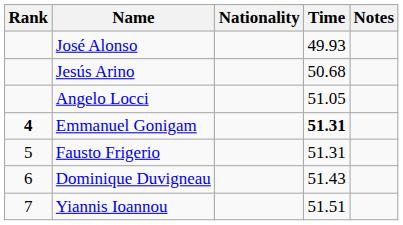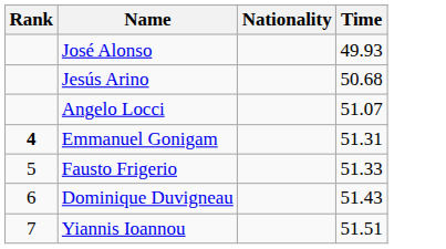 <table class="wikitable sortable" style="text-align:center">
 <tr>
 <th>Rank</th>
 <th>Name</th>
 <th>Nationality</th>
 <th>Time</th>
-<th>Notes</th>
 </tr>
 <tr>
 <td></td>
 <td align=left><a href='#'>José Alonso</a></td>
 <td align=left></td>
 <td>49.93</td>
-<td></td>
 </tr>
 <tr>
 <td></td>
 <td align=left><a href='#'>Jesús Arino</a></td>
 <td align=left></td>
 <td>50.68</td>
-<td></td>
 </tr>
 <tr>
 <td></td>
 <td align=left><a href='#'>Angelo Locci</a></td>
 <td align=left></td>
-<td>51.05</td>
-<td></td>
+<td>51.07</td>
 </tr>
 <tr>
 <td><strong>4</strong></td>
 <td align=left><a href='#'>Emmanuel Gonigam</a></td>
 <td align=left></td>
-<td><strong>51.31</strong></td>
-<td></td>
+<td>51.31</td>
 </tr>
 <tr>
 <td>5</td>
 <td align=left><a href='#'>Fausto Frigerio</a></td>
 <td align=left></td>
-<td>51.31</td>
-<td></td>
+<td>51.33</td>
 </tr>
 <tr>
 <td>6</td>
 <td align=left><a href='#'>Dominique Duvigneau</a></td>
 <td align=left></td>
 <td>51.43</td>
-<td></td>
 </tr>
 <tr>
 <td>7</td>
 <td align=left><a href='#'>Yiannis Ioannou</a></td>
 <td align=left></td>
 <td>51.51</td>
-<td></td>
 </tr>
 </table>
